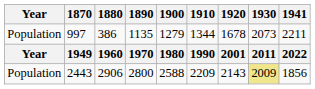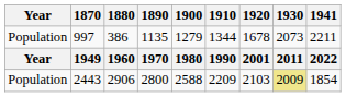 <table class="wikitable">
 <tr>
 <th>Year</th>
 <th>1870</th>
 <th>1880</th>
 <th>1890</th>
 <th>1900</th>
 <th>1910</th>
 <th>1920</th>
 <th>1930</th>
 <th>1941</th>
 </tr>
 <tr>
 <td>Population</td>
 <td>997</td>
 <td>386</td>
 <td>1135</td>
 <td>1279</td>
 <td>1344</td>
 <td>1678</td>
 <td>2073</td>
 <td>2211</td>
 </tr>
 <tr>
 <th>Year</th>
 <th>1949</th>
 <th>1960</th>
 <th>1970</th>
 <th>1980</th>
 <th>1990</th>
 <th>2001</th>
 <th>2011</th>
 <th>2022</th>
 </tr>
 <tr>
 <td>Population</td>
 <td>2443</td>
 <td>2906</td>
 <td>2800</td>
 <td>2588</td>
 <td>2209</td>
-<td>2143</td>
+<td>2103</td>
 <td style="background: khaki;">2009</td>
-<td>1856</td>
+<td>1854</td>
 </tr>
 </table>
